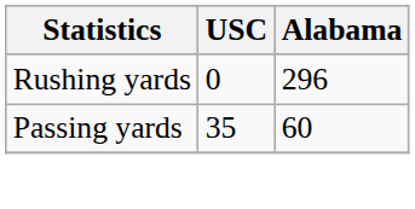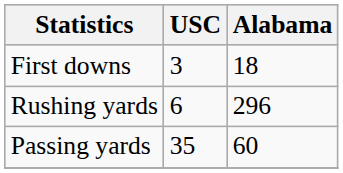 <table class="wikitable">
 <tr>
 <th>Statistics</th>
 <th>USC</th>
 <th>Alabama</th>
 </tr>
 <tr>
+<td>First downs</td>
+<td>3</td>
+<td>18</td>
+</tr>
+<tr>
 <td>Rushing yards</td>
-<td>0</td>
+<td>6</td>
 <td>296</td>
 </tr>
 <tr>
 <td>Passing yards</td>
 <td>35</td>
 <td>60</td>
 </tr>
 <tr>
 </tr>
 </table>
